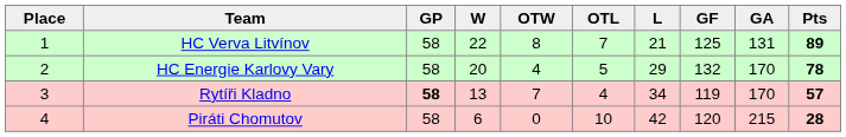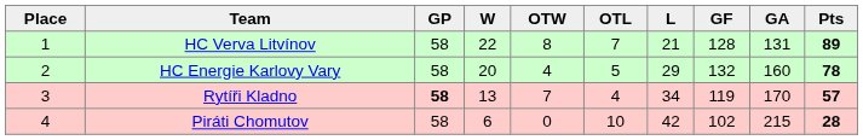 <table cellpadding="3" cellspacing="0" border="1" style="font-size: 95%; text-align: center; border: gray solid 1px; border-collapse: collapse;" width="50%">
 <tr bgcolor=#efefef>
 <th width="20">Place</th>
 <th width="185">Team</th>
 <th width="20">GP</th>
 <th width="20">W</th>
 <th width="20">OTW</th>
 <th width="20">OTL</th>
 <th width="20">L</th>
 <th width="20">GF</th>
 <th width="20">GA</th>
 <th width="20">Pts</th>
 </tr>
 <tr align=center bgcolor=ccffcc>
 <td>1</td>
 <td><a href='#'>HC Verva Litvínov</a></td>
 <td>58</td>
 <td>22</td>
 <td>8</td>
 <td>7</td>
 <td>21</td>
-<td>125</td>
+<td>128</td>
 <td>131</td>
 <td><strong>89</strong></td>
 </tr>
 <tr align=center bgcolor=ccffcc>
 <td>2</td>
 <td><a href='#'>HC Energie Karlovy Vary</a></td>
 <td>58</td>
 <td>20</td>
 <td>4</td>
 <td>5</td>
 <td>29</td>
 <td>132</td>
-<td>170</td>
+<td>160</td>
 <td><strong>78</strong></td>
 </tr>
 <tr align=center bgcolor=ffcccc>
 <td>3</td>
 <td><a href='#'>Rytíři Kladno</a></td>
 <td><strong>58</strong></td>
 <td>13</td>
 <td>7</td>
 <td>4</td>
 <td>34</td>
 <td>119</td>
 <td>170</td>
 <td><strong>57</strong></td>
 </tr>
 <tr align=center bgcolor=ffcccc>
 <td>4</td>
 <td><a href='#'>Piráti Chomutov</a></td>
 <td>58</td>
 <td>6</td>
 <td>0</td>
 <td>10</td>
 <td>42</td>
-<td>120</td>
+<td>102</td>
 <td>215</td>
 <td><strong>28</strong></td>
 </tr>
 </table>
